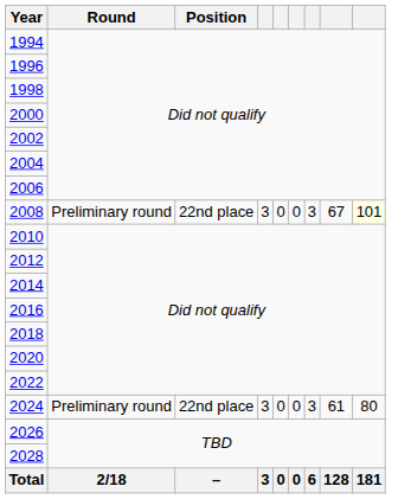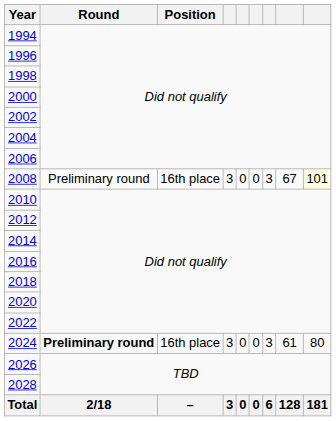 <table class="wikitable" style="text-align: center;">
 <tr>
 <th>Year</th>
 <th>Round</th>
 <th>Position</th>
 <th></th>
 <th></th>
 <th></th>
 <th></th>
 <th></th>
 <th></th>
 </tr>
 <tr>
 <td> <a href='#'>1994</a></td>
 <td colspan=8 rowspan=7><em>Did not qualify</em></td>
 </tr>
 <tr>
 <td> <a href='#'>1996</a></td>
 </tr>
 <tr>
 <td> <a href='#'>1998</a></td>
 </tr>
 <tr>
 <td> <a href='#'>2000</a></td>
 </tr>
 <tr>
 <td> <a href='#'>2002</a></td>
 </tr>
 <tr>
 <td> <a href='#'>2004</a></td>
 </tr>
 <tr>
 <td> <a href='#'>2006</a></td>
 </tr>
 <tr>
 <td> <a href='#'>2008</a></td>
 <td>Preliminary round</td>
-<td>22nd place</td>
+<td>16th place</td>
 <td>3</td>
 <td>0</td>
 <td>0</td>
 <td>3</td>
 <td>67</td>
 <td style="background: lightyellow;">101</td>
 </tr>
 <tr>
 <td> <a href='#'>2010</a></td>
 <td colspan=8 rowspan=7><em>Did not qualify</em></td>
 </tr>
 <tr>
 <td> <a href='#'>2012</a></td>
 </tr>
 <tr>
 <td> <a href='#'>2014</a></td>
 </tr>
 <tr>
 <td> <a href='#'>2016</a></td>
 </tr>
 <tr>
 <td> <a href='#'>2018</a></td>
 </tr>
 <tr>
 <td> <a href='#'>2020</a></td>
 </tr>
 <tr>
 <td> <a href='#'>2022</a></td>
 </tr>
 <tr>
 <td> <a href='#'>2024</a></td>
-<td>Preliminary round</td>
-<td>22nd place</td>
+<td><strong>Preliminary round</strong></td>
+<td>16th place</td>
 <td>3</td>
 <td>0</td>
 <td>0</td>
 <td>3</td>
 <td>61</td>
 <td>80</td>
 </tr>
 <tr>
 <td> <a href='#'>2026</a></td>
 <td colspan=8 rowspan=2><em>TBD</em></td>
 </tr>
 <tr>
 <td> <a href='#'>2028</a></td>
 </tr>
 <tr>
 <th>Total</th>
 <th>2/18</th>
 <th>–</th>
 <th>3</th>
 <th>0</th>
 <th>0</th>
 <th>6</th>
 <th>128</th>
 <th>181</th>
 </tr>
 </table>
